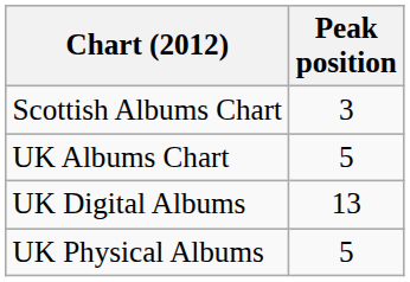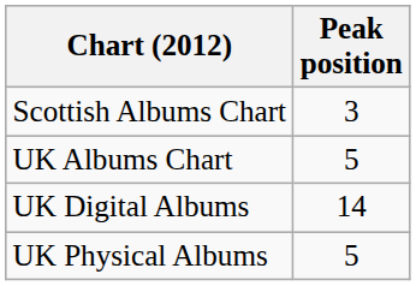 <table class="wikitable sortable">
 <tr>
 <th>Chart (2012)</th>
 <th>Peak <br> position</th>
 </tr>
 <tr>
 <td>Scottish Albums Chart</td>
 <td style="text-align:center;">3</td>
 </tr>
 <tr>
 <td>UK Albums Chart</td>
 <td style="text-align:center;">5</td>
 </tr>
 <tr>
 <td>UK Digital Albums</td>
-<td style="text-align:center;">13</td>
+<td style="text-align:center;">14</td>
 </tr>
 <tr>
 <td>UK Physical Albums</td>
 <td style="text-align:center;">5</td>
 </tr>
 </table>
